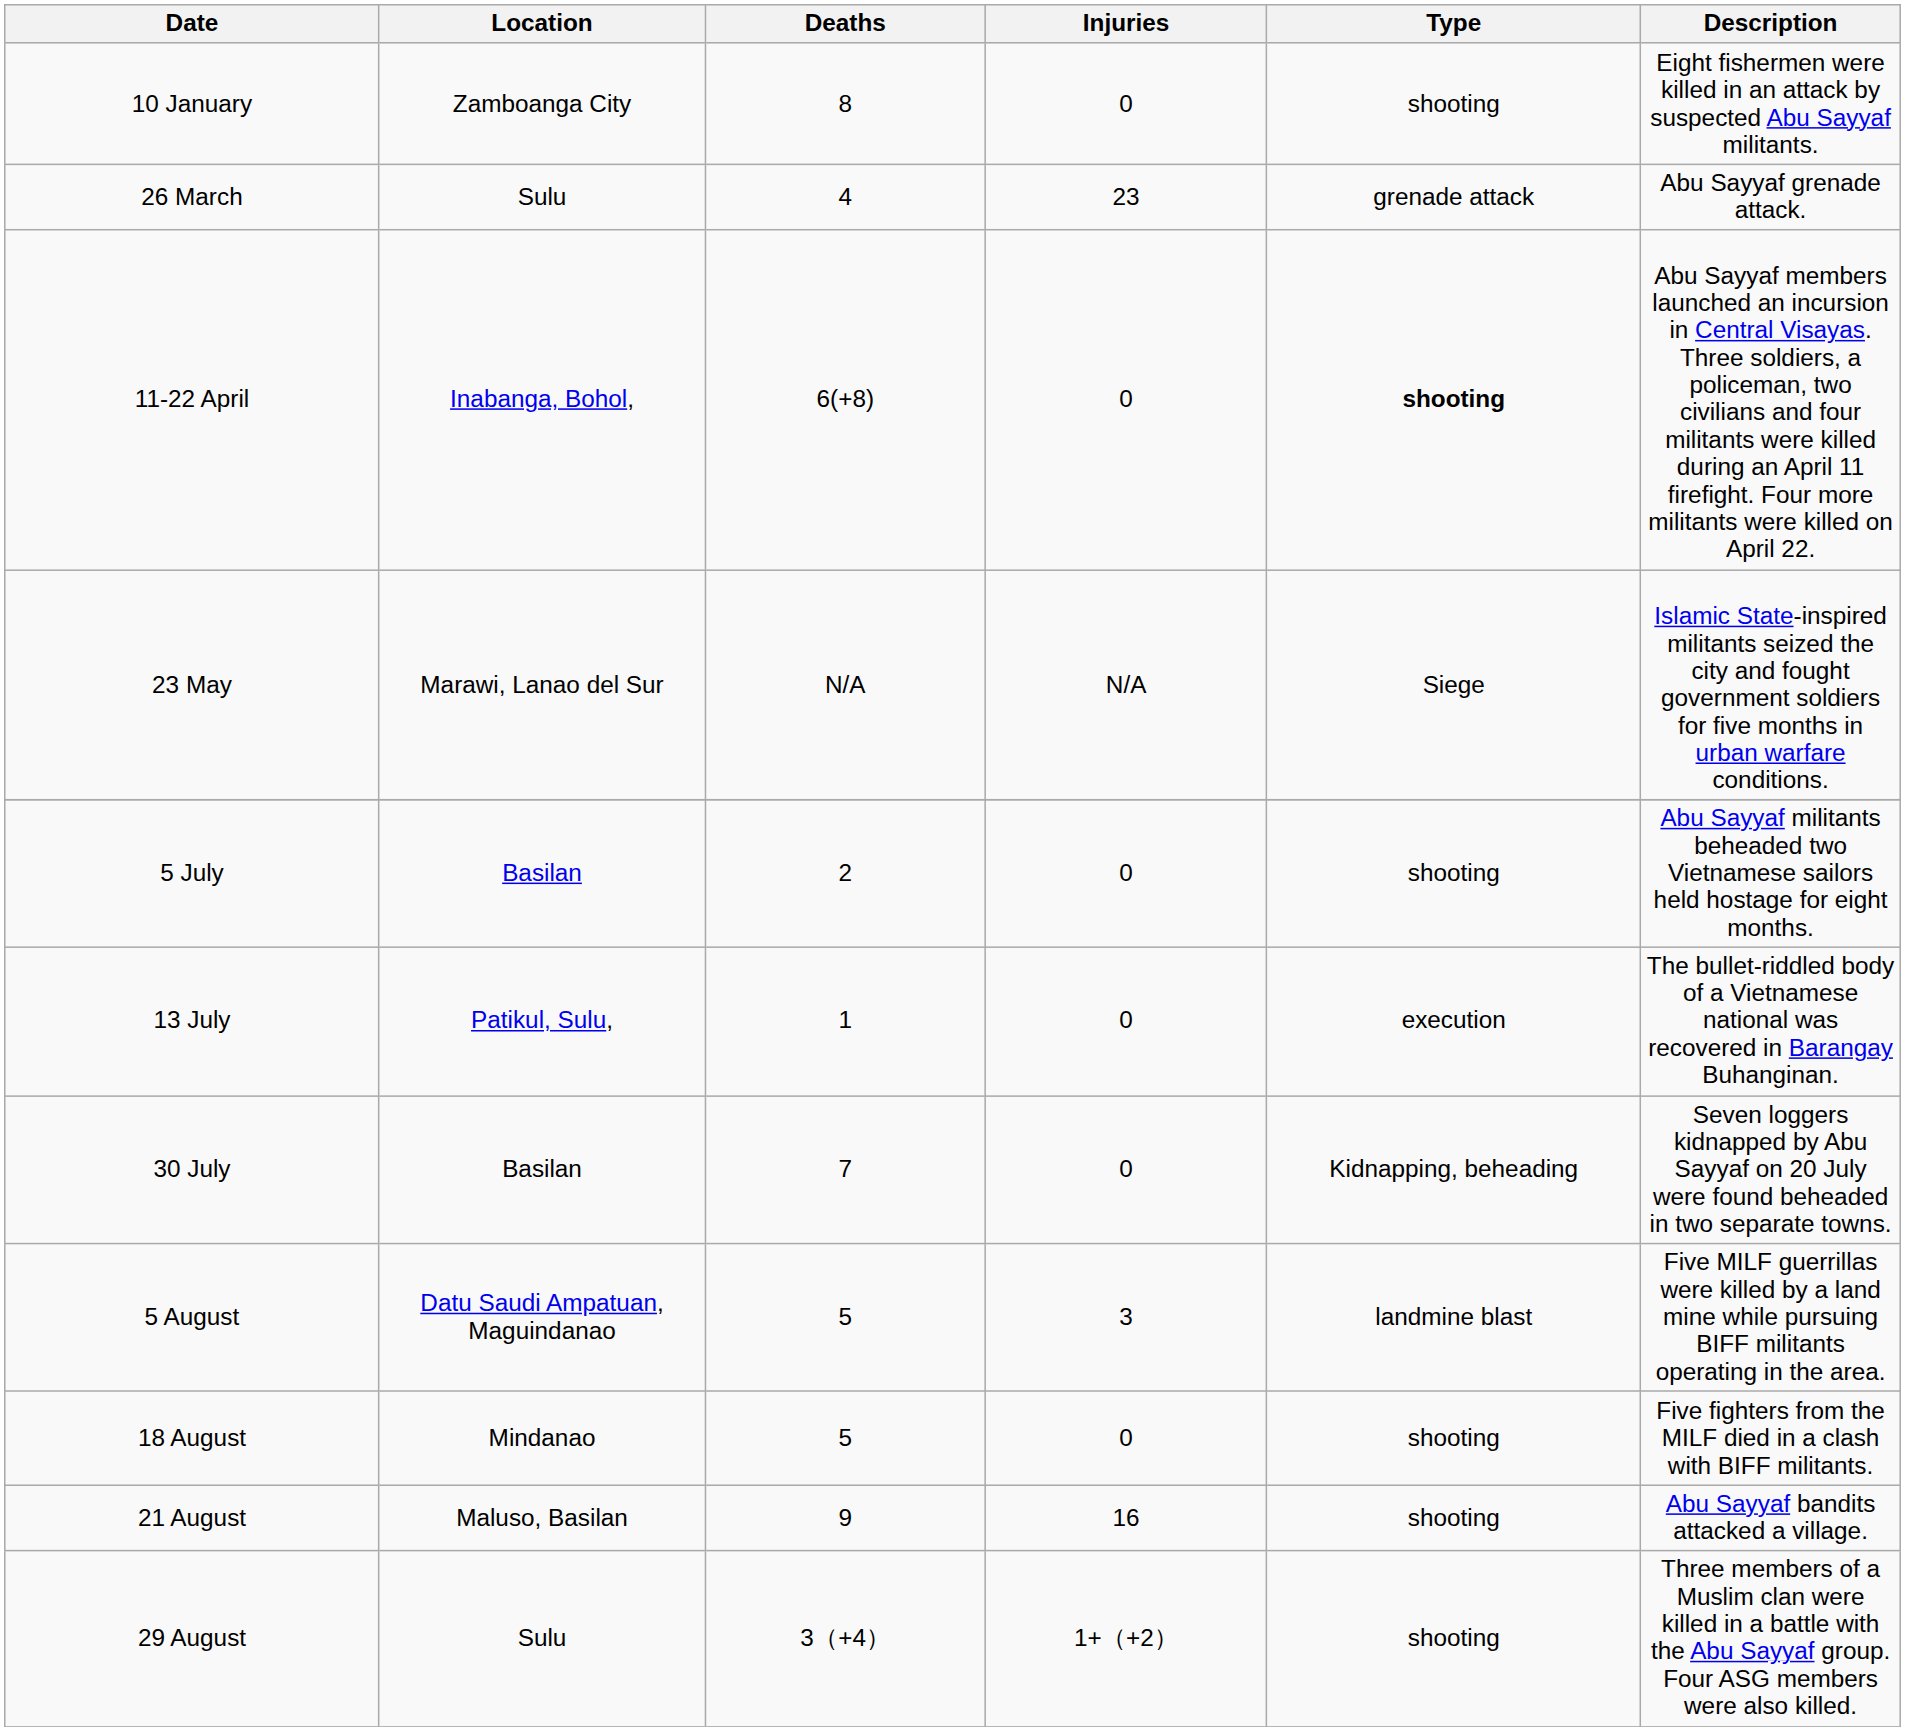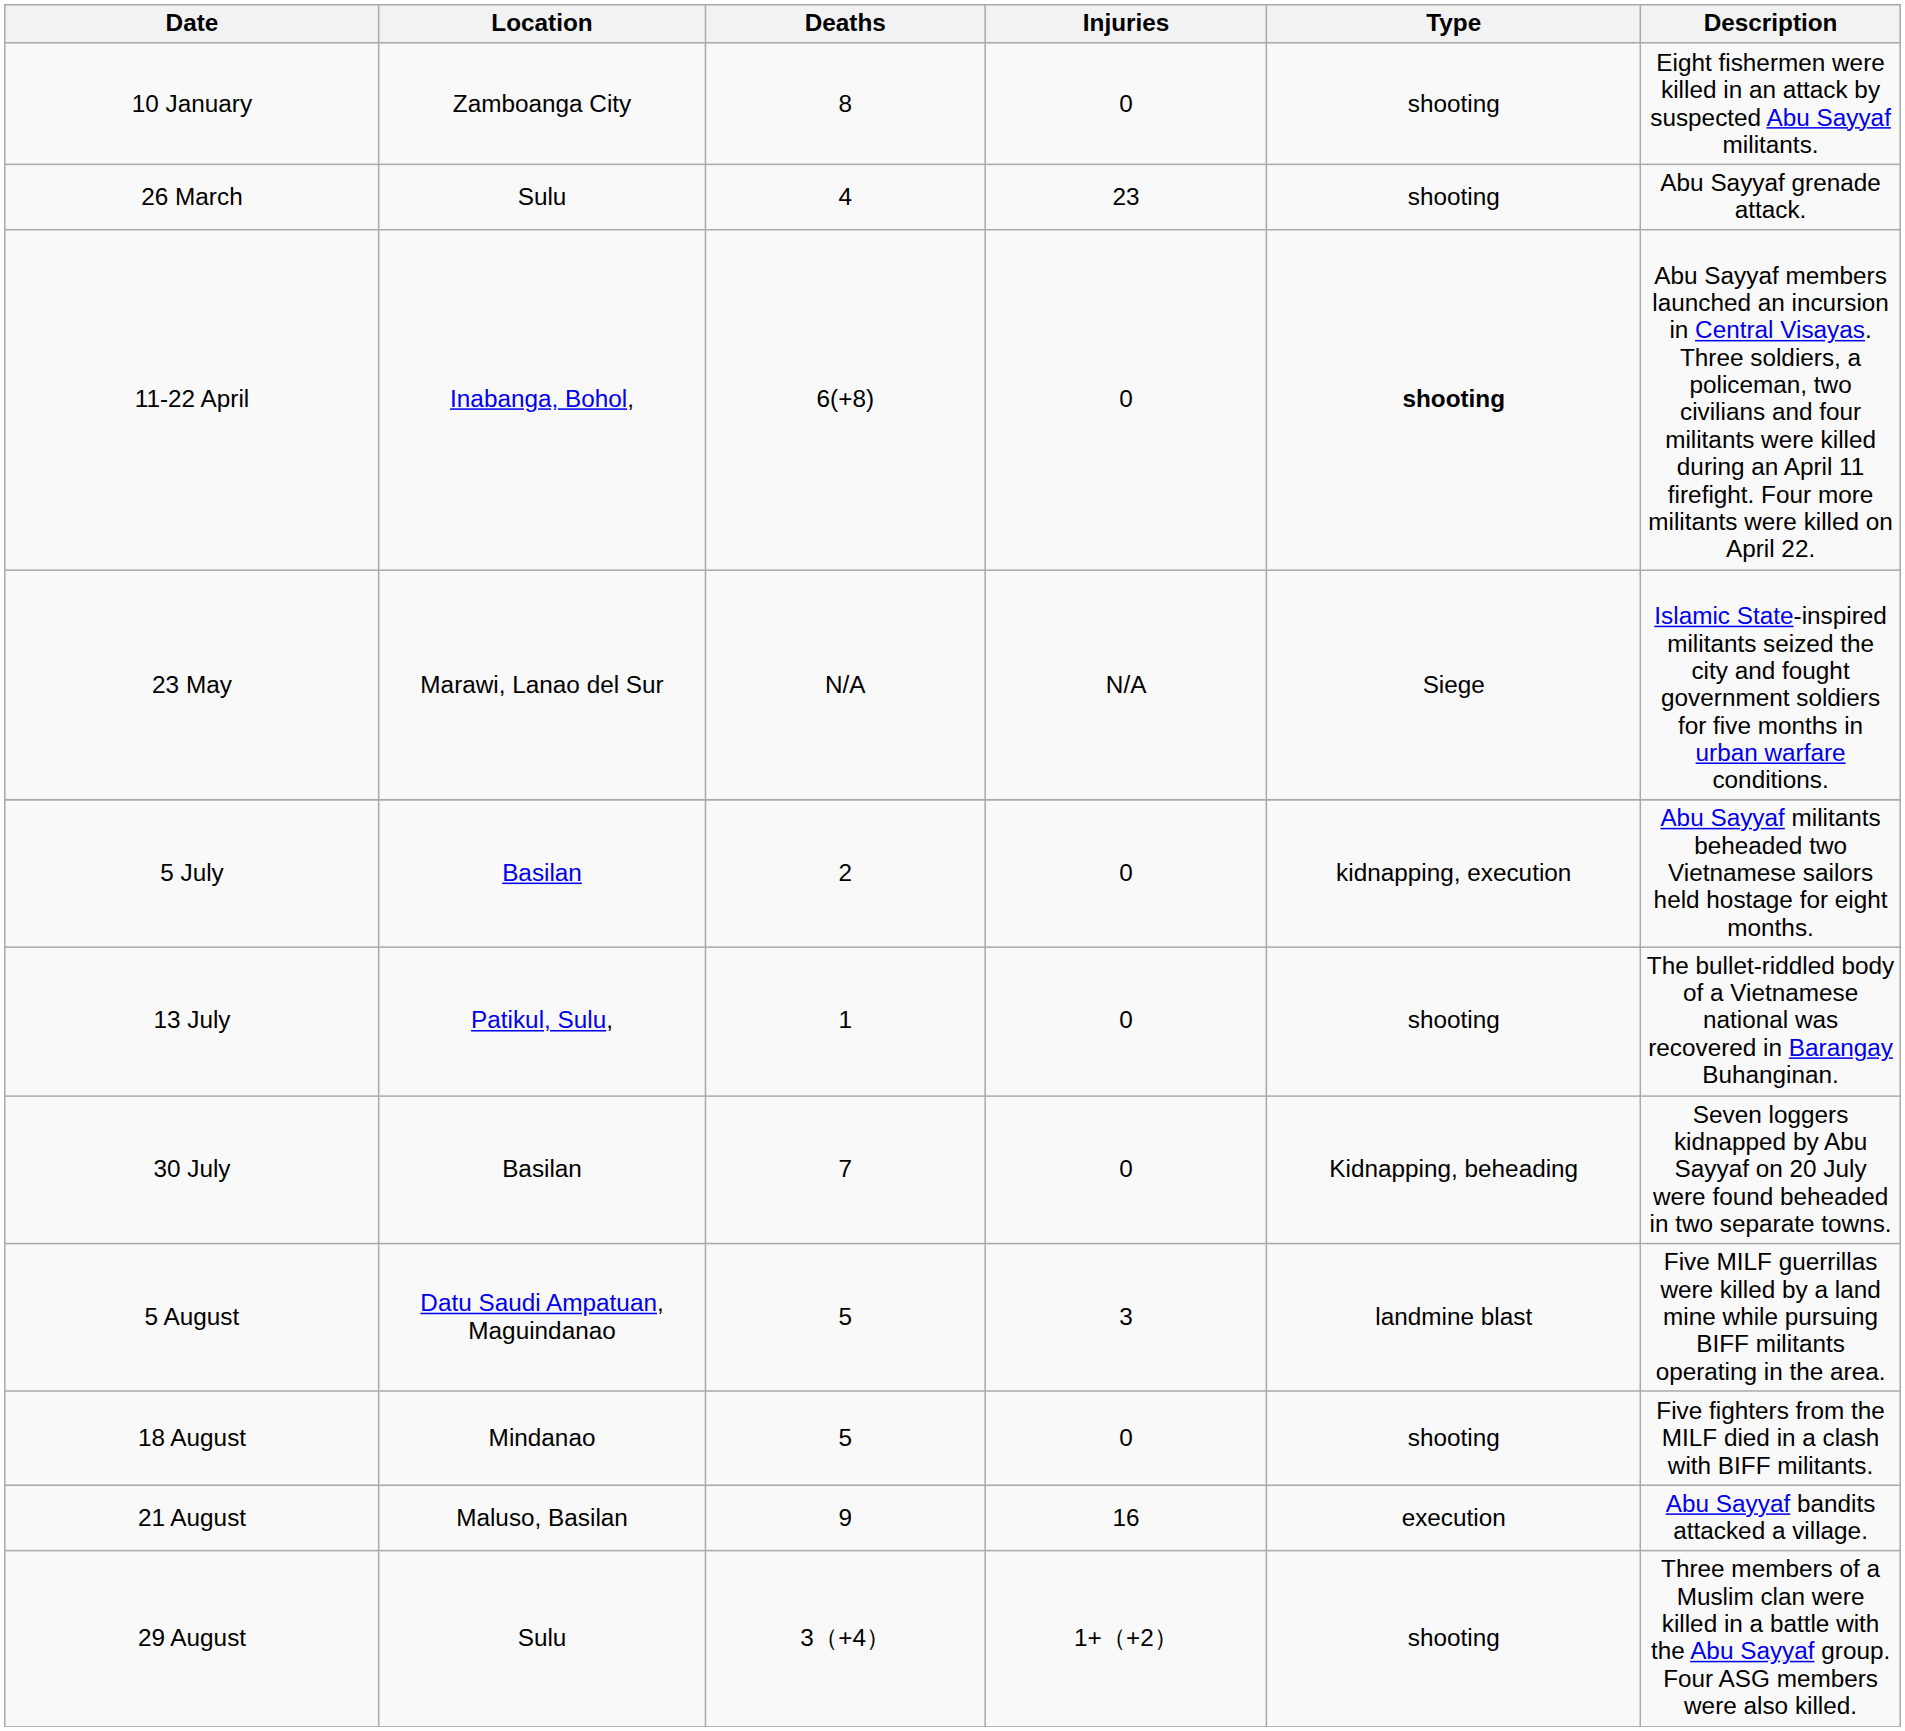 <table class="wikitable sortable" style="text-align: center;">
 <tr>
 <th width="8%">Date</th>
 <th width="6%">Location</th>
 <th width="6%">Deaths</th>
 <th width="6%">Injuries</th>
 <th width="8%">Type</th>
 <th width="4%">Description</th>
 </tr>
 <tr>
 <td>10 January</td>
 <td>Zamboanga City</td>
 <td>8</td>
 <td>0</td>
 <td>shooting</td>
 <td>Eight fishermen were killed in an attack by suspected <a href='#'>Abu Sayyaf</a> militants.</td>
 </tr>
 <tr>
 <td>26 March</td>
 <td>Sulu</td>
 <td>4</td>
 <td>23</td>
-<td>grenade attack</td>
+<td>shooting</td>
 <td>Abu Sayyaf grenade attack.</td>
 </tr>
 <tr>
 <td>11-22 April</td>
 <td><a href='#'>Inabanga, Bohol</a>,</td>
 <td>6(+8)</td>
 <td>0</td>
 <td><strong>shooting</strong></td>
 <td><br>Abu Sayyaf members launched an incursion in <a href='#'>Central Visayas</a>. Three soldiers, a policeman, two civilians and four militants were killed during an April 11 firefight. Four more militants were killed on April 22.</td>
 </tr>
 <tr>
 <td>23 May</td>
 <td>Marawi, Lanao del Sur</td>
 <td>N/A</td>
 <td>N/A</td>
 <td>Siege</td>
 <td><br><a href='#'>Islamic State</a>-inspired militants seized the city and fought government soldiers for five months in <a href='#'>urban warfare</a> conditions.</td>
 </tr>
 <tr>
 </tr>
 <tr>
 <td>5 July</td>
 <td><a href='#'>Basilan</a></td>
 <td>2</td>
 <td>0</td>
-<td>shooting</td>
+<td>kidnapping, execution</td>
 <td><a href='#'>Abu Sayyaf</a> militants beheaded two Vietnamese sailors held hostage for eight months.</td>
 </tr>
 <tr>
 <td>13 July</td>
 <td><a href='#'>Patikul, Sulu</a>,</td>
 <td>1</td>
 <td>0</td>
-<td>execution</td>
+<td>shooting</td>
 <td>The bullet-riddled body of a Vietnamese national was recovered in <a href='#'>Barangay</a> Buhanginan.</td>
 </tr>
 <tr>
 <td>30 July</td>
 <td>Basilan</td>
 <td>7</td>
 <td>0</td>
 <td>Kidnapping, beheading</td>
 <td>Seven loggers kidnapped by Abu Sayyaf on 20 July were found beheaded in two separate towns.</td>
 </tr>
 <tr>
 <td>5 August</td>
 <td><a href='#'>Datu Saudi Ampatuan</a>, Maguindanao</td>
 <td>5</td>
 <td>3</td>
 <td>landmine blast</td>
 <td>Five MILF guerrillas were killed by a land mine while pursuing BIFF militants operating in the area.</td>
 </tr>
 <tr>
 <td>18 August</td>
 <td>Mindanao</td>
 <td>5</td>
 <td>0</td>
 <td>shooting</td>
 <td>Five fighters from the MILF died in a clash with BIFF militants.</td>
 </tr>
 <tr>
 <td>21 August</td>
 <td>Maluso, Basilan</td>
 <td>9</td>
 <td>16</td>
-<td>shooting</td>
+<td>execution</td>
 <td><a href='#'>Abu Sayyaf</a> bandits attacked a village.</td>
 </tr>
 <tr>
 <td>29 August</td>
 <td>Sulu</td>
 <td>3（+4）</td>
 <td>1+（+2）</td>
 <td>shooting</td>
 <td>Three members of a Muslim clan were killed in a battle with the <a href='#'>Abu Sayyaf</a> group. Four ASG members were also killed.</td>
 </tr>
 </table>
